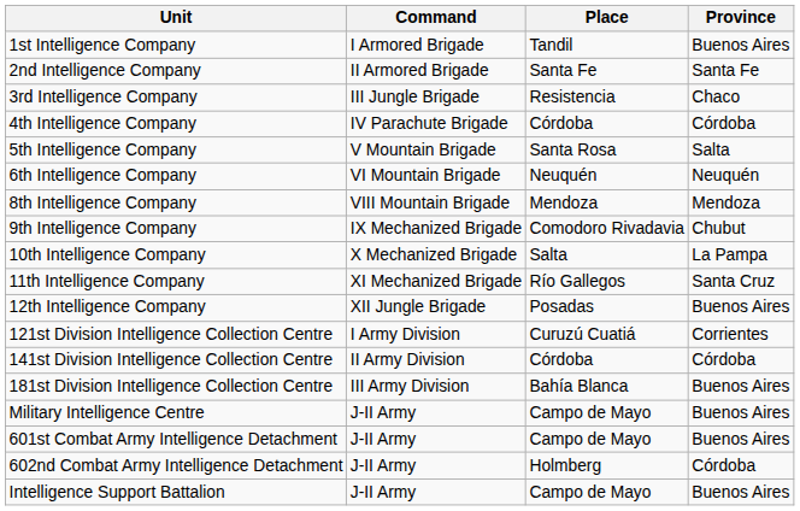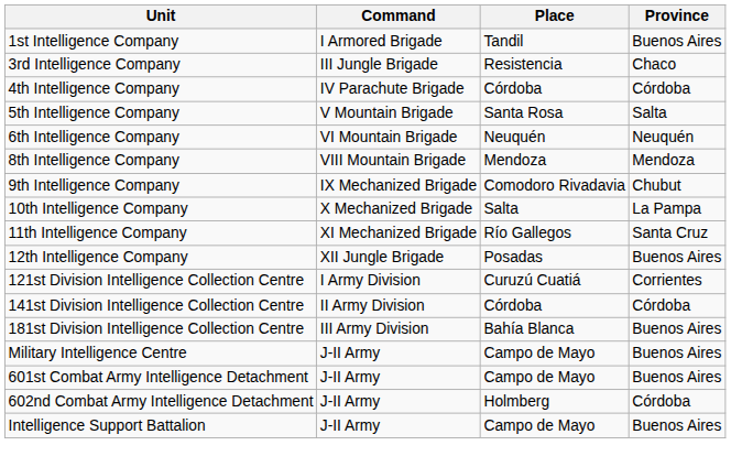 <table border=0 class="wikitable">
 <tr>
 <th rowspan=1>Unit</th>
 <th rowspan=1>Command</th>
 <th rowspan=1>Place</th>
 <th rowspan=1>Province</th>
 </tr>
 <tr>
 <td>1st Intelligence Company</td>
 <td>I Armored Brigade</td>
 <td>Tandil</td>
 <td>Buenos Aires</td>
-</tr>
-<tr>
-<td>2nd Intelligence Company</td>
-<td>II Armored Brigade</td>
-<td>Santa Fe</td>
-<td>Santa Fe</td>
 </tr>
 <tr>
 <td>3rd Intelligence Company</td>
 <td>III Jungle Brigade</td>
 <td>Resistencia</td>
 <td>Chaco</td>
 </tr>
 <tr>
 <td>4th Intelligence Company</td>
 <td>IV Parachute Brigade</td>
 <td>Córdoba</td>
 <td>Córdoba</td>
 </tr>
 <tr>
 <td>5th Intelligence Company</td>
 <td>V Mountain Brigade</td>
 <td>Santa Rosa</td>
 <td>Salta</td>
 </tr>
 <tr>
 <td>6th Intelligence Company</td>
 <td>VI Mountain Brigade</td>
 <td>Neuquén</td>
 <td>Neuquén</td>
 </tr>
 <tr>
 <td>8th Intelligence Company</td>
 <td>VIII Mountain Brigade</td>
 <td>Mendoza</td>
 <td>Mendoza</td>
 </tr>
 <tr>
 <td>9th Intelligence Company</td>
 <td>IX Mechanized Brigade</td>
 <td>Comodoro Rivadavia</td>
 <td>Chubut</td>
 </tr>
 <tr>
 <td>10th Intelligence Company</td>
 <td>X Mechanized Brigade</td>
 <td>Salta</td>
 <td>La Pampa</td>
 </tr>
 <tr>
 <td>11th Intelligence Company</td>
 <td>XI Mechanized Brigade</td>
 <td>Río Gallegos</td>
 <td>Santa Cruz</td>
 </tr>
 <tr>
 <td>12th Intelligence Company</td>
 <td>XII Jungle Brigade</td>
 <td>Posadas</td>
 <td>Buenos Aires</td>
 </tr>
 <tr>
 <td>121st Division Intelligence Collection Centre</td>
 <td>I Army Division</td>
 <td>Curuzú Cuatiá</td>
 <td>Corrientes</td>
 </tr>
 <tr>
 <td>141st Division Intelligence Collection Centre</td>
 <td>II Army Division</td>
 <td>Córdoba</td>
 <td>Córdoba</td>
 </tr>
 <tr>
 <td>181st Division Intelligence Collection Centre</td>
 <td>III Army Division</td>
 <td>Bahía Blanca</td>
 <td>Buenos Aires</td>
 </tr>
 <tr>
 <td>Military Intelligence Centre</td>
 <td>J-II Army</td>
 <td>Campo de Mayo</td>
 <td>Buenos Aires</td>
 </tr>
 <tr>
 <td>601st Combat Army Intelligence Detachment</td>
 <td>J-II Army</td>
 <td>Campo de Mayo</td>
 <td>Buenos Aires</td>
 </tr>
 <tr>
 <td>602nd Combat Army Intelligence Detachment</td>
 <td>J-II Army</td>
 <td>Holmberg</td>
 <td>Córdoba</td>
 </tr>
 <tr>
 <td>Intelligence Support Battalion</td>
 <td>J-II Army</td>
 <td>Campo de Mayo</td>
 <td>Buenos Aires</td>
 </tr>
 </table>
